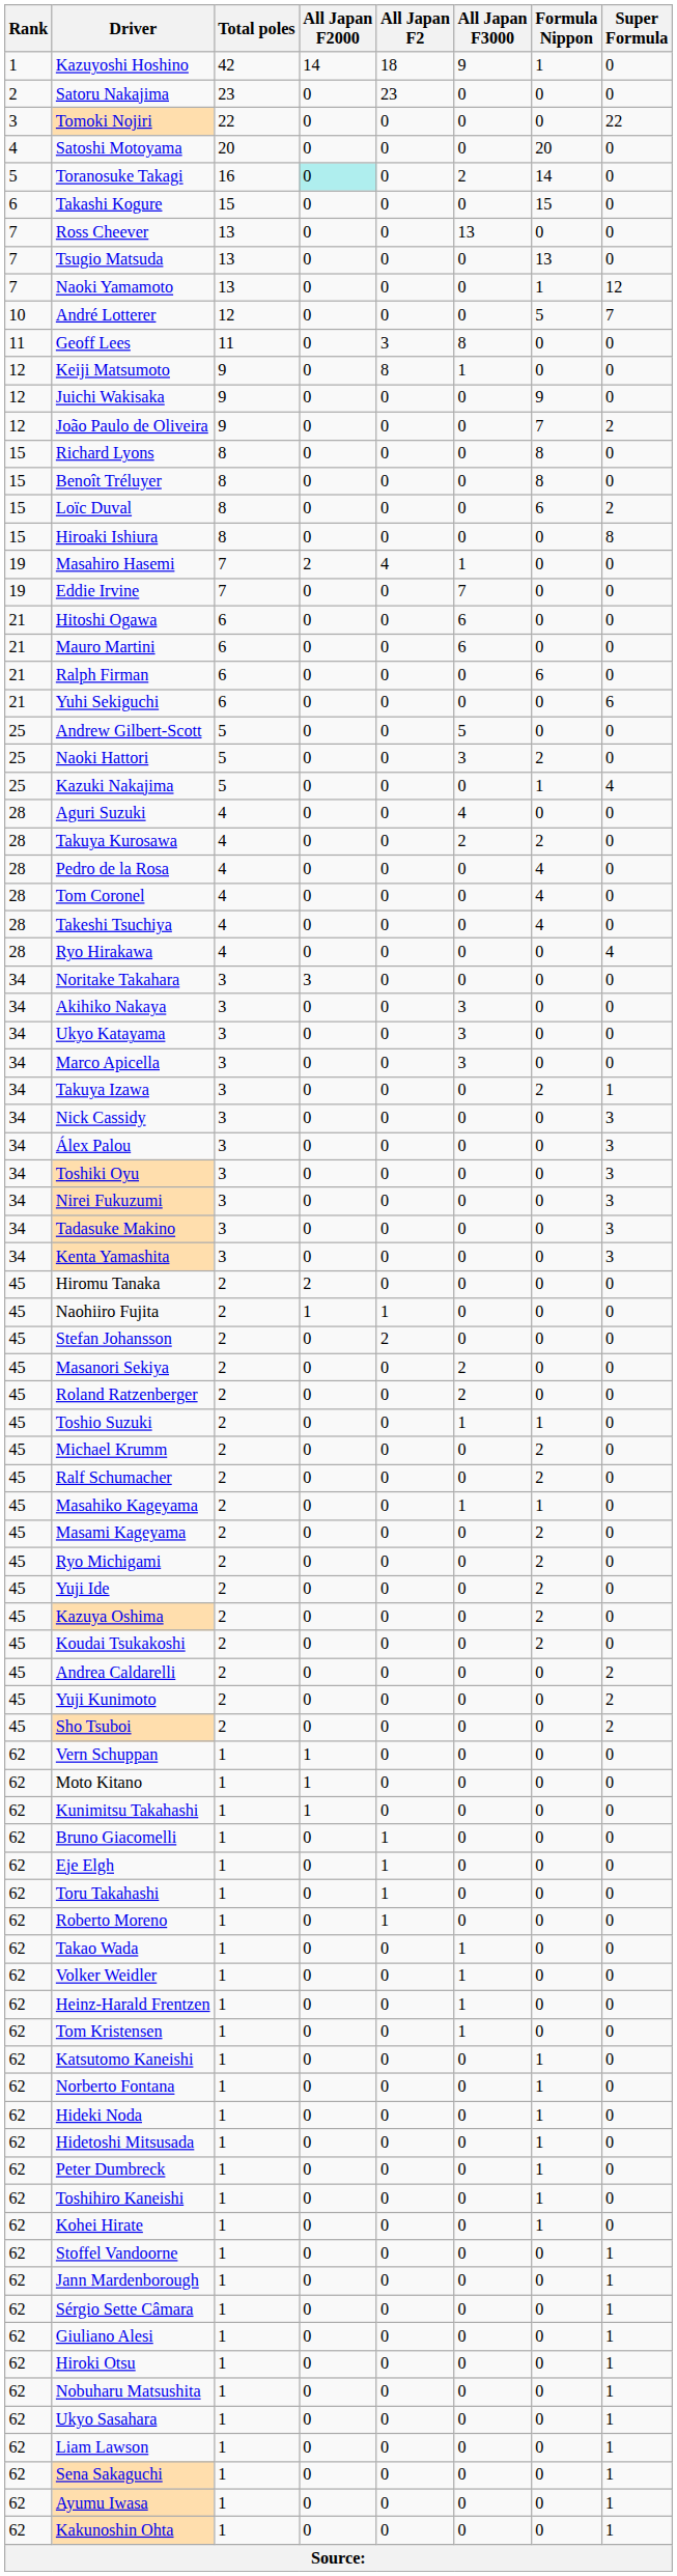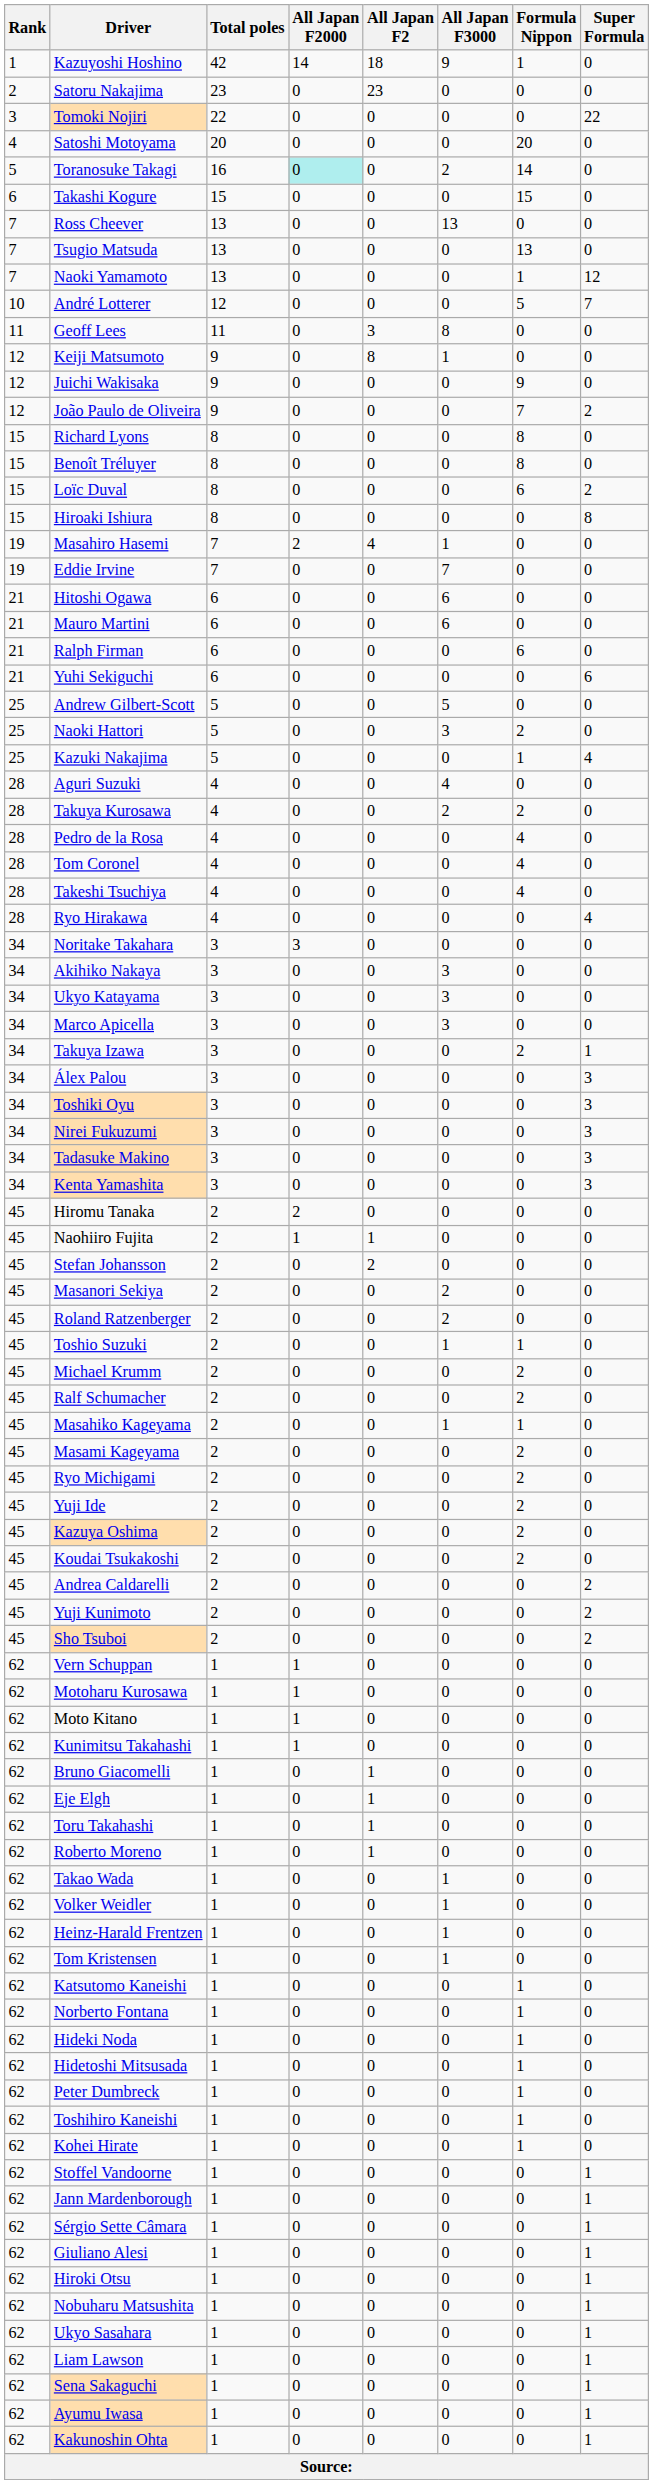 <table class="wikitable sortable mw-collapsible mw-collapsed" style="font-size:85%;">
 <tr>
 <th>Rank</th>
 <th>Driver</th>
 <th>Total poles</th>
 <th>All Japan<br>F2000</th>
 <th>All Japan<br>F2</th>
 <th>All Japan<br>F3000</th>
 <th>Formula<br>Nippon</th>
 <th>Super<br>Formula</th>
 </tr>
 <tr>
 <td>1</td>
 <td> <a href='#'>Kazuyoshi Hoshino</a></td>
 <td>42</td>
 <td>14</td>
 <td>18</td>
 <td>9</td>
 <td>1</td>
 <td>0</td>
 </tr>
 <tr>
 <td>2</td>
 <td> <a href='#'>Satoru Nakajima</a></td>
 <td>23</td>
 <td>0</td>
 <td>23</td>
 <td>0</td>
 <td>0</td>
 <td>0</td>
 </tr>
 <tr>
 <td>3</td>
 <td style="background:NavajoWhite;"> <a href='#'>Tomoki Nojiri</a></td>
 <td>22</td>
 <td>0</td>
 <td>0</td>
 <td>0</td>
 <td>0</td>
 <td>22</td>
 </tr>
 <tr>
 <td>4</td>
 <td> <a href='#'>Satoshi Motoyama</a></td>
 <td>20</td>
 <td>0</td>
 <td>0</td>
 <td>0</td>
 <td>20</td>
 <td>0</td>
 </tr>
 <tr>
 <td>5</td>
 <td> <a href='#'>Toranosuke Takagi</a></td>
 <td>16</td>
 <td style="background: paleturquoise;">0</td>
 <td>0</td>
 <td>2</td>
 <td>14</td>
 <td>0</td>
 </tr>
 <tr>
 <td>6</td>
 <td> <a href='#'>Takashi Kogure</a></td>
 <td>15</td>
 <td>0</td>
 <td>0</td>
 <td>0</td>
 <td>15</td>
 <td>0</td>
 </tr>
 <tr>
 <td>7</td>
 <td> <a href='#'>Ross Cheever</a></td>
 <td>13</td>
 <td>0</td>
 <td>0</td>
 <td>13</td>
 <td>0</td>
 <td>0</td>
 </tr>
 <tr>
 <td>7</td>
 <td> <a href='#'>Tsugio Matsuda</a></td>
 <td>13</td>
 <td>0</td>
 <td>0</td>
 <td>0</td>
 <td>13</td>
 <td>0</td>
 </tr>
 <tr>
 <td>7</td>
 <td> <a href='#'>Naoki Yamamoto</a></td>
 <td>13</td>
 <td>0</td>
 <td>0</td>
 <td>0</td>
 <td>1</td>
 <td>12</td>
 </tr>
 <tr>
 <td>10</td>
 <td> <a href='#'>André Lotterer</a></td>
 <td>12</td>
 <td>0</td>
 <td>0</td>
 <td>0</td>
 <td>5</td>
 <td>7</td>
 </tr>
 <tr>
 <td>11</td>
 <td> <a href='#'>Geoff Lees</a></td>
 <td>11</td>
 <td>0</td>
 <td>3</td>
 <td>8</td>
 <td>0</td>
 <td>0</td>
 </tr>
 <tr>
 <td>12</td>
 <td> <a href='#'>Keiji Matsumoto</a></td>
 <td>9</td>
 <td>0</td>
 <td>8</td>
 <td>1</td>
 <td>0</td>
 <td>0</td>
 </tr>
 <tr>
 <td>12</td>
 <td> <a href='#'>Juichi Wakisaka</a></td>
 <td>9</td>
 <td>0</td>
 <td>0</td>
 <td>0</td>
 <td>9</td>
 <td>0</td>
 </tr>
 <tr>
 <td>12</td>
 <td> <a href='#'>João Paulo de Oliveira</a></td>
 <td>9</td>
 <td>0</td>
 <td>0</td>
 <td>0</td>
 <td>7</td>
 <td>2</td>
 </tr>
 <tr>
 <td>15</td>
 <td> <a href='#'>Richard Lyons</a></td>
 <td>8</td>
 <td>0</td>
 <td>0</td>
 <td>0</td>
 <td>8</td>
 <td>0</td>
 </tr>
 <tr>
 <td>15</td>
 <td> <a href='#'>Benoît Tréluyer</a></td>
 <td>8</td>
 <td>0</td>
 <td>0</td>
 <td>0</td>
 <td>8</td>
 <td>0</td>
 </tr>
 <tr>
 <td>15</td>
 <td> <a href='#'>Loïc Duval</a></td>
 <td>8</td>
 <td>0</td>
 <td>0</td>
 <td>0</td>
 <td>6</td>
 <td>2</td>
 </tr>
 <tr>
 <td>15</td>
 <td> <a href='#'>Hiroaki Ishiura</a></td>
 <td>8</td>
 <td>0</td>
 <td>0</td>
 <td>0</td>
 <td>0</td>
 <td>8</td>
 </tr>
 <tr>
 <td>19</td>
 <td> <a href='#'>Masahiro Hasemi</a></td>
 <td>7</td>
 <td>2</td>
 <td>4</td>
 <td>1</td>
 <td>0</td>
 <td>0</td>
 </tr>
 <tr>
 <td>19</td>
 <td> <a href='#'>Eddie Irvine</a></td>
 <td>7</td>
 <td>0</td>
 <td>0</td>
 <td>7</td>
 <td>0</td>
 <td>0</td>
 </tr>
 <tr>
 <td>21</td>
 <td> <a href='#'>Hitoshi Ogawa</a></td>
 <td>6</td>
 <td>0</td>
 <td>0</td>
 <td>6</td>
 <td>0</td>
 <td>0</td>
 </tr>
 <tr>
 <td>21</td>
 <td> <a href='#'>Mauro Martini</a></td>
 <td>6</td>
 <td>0</td>
 <td>0</td>
 <td>6</td>
 <td>0</td>
 <td>0</td>
 </tr>
 <tr>
 <td>21</td>
 <td> <a href='#'>Ralph Firman</a></td>
 <td>6</td>
 <td>0</td>
 <td>0</td>
 <td>0</td>
 <td>6</td>
 <td>0</td>
 </tr>
 <tr>
 <td>21</td>
 <td> <a href='#'>Yuhi Sekiguchi</a></td>
 <td>6</td>
 <td>0</td>
 <td>0</td>
 <td>0</td>
 <td>0</td>
 <td>6</td>
 </tr>
 <tr>
 <td>25</td>
 <td> <a href='#'>Andrew Gilbert-Scott</a></td>
 <td>5</td>
 <td>0</td>
 <td>0</td>
 <td>5</td>
 <td>0</td>
 <td>0</td>
 </tr>
 <tr>
 <td>25</td>
 <td> <a href='#'>Naoki Hattori</a></td>
 <td>5</td>
 <td>0</td>
 <td>0</td>
 <td>3</td>
 <td>2</td>
 <td>0</td>
 </tr>
 <tr>
 <td>25</td>
 <td> <a href='#'>Kazuki Nakajima</a></td>
 <td>5</td>
 <td>0</td>
 <td>0</td>
 <td>0</td>
 <td>1</td>
 <td>4</td>
 </tr>
 <tr>
 <td>28</td>
 <td> <a href='#'>Aguri Suzuki</a></td>
 <td>4</td>
 <td>0</td>
 <td>0</td>
 <td>4</td>
 <td>0</td>
 <td>0</td>
 </tr>
 <tr>
 <td>28</td>
 <td> <a href='#'>Takuya Kurosawa</a></td>
 <td>4</td>
 <td>0</td>
 <td>0</td>
 <td>2</td>
 <td>2</td>
 <td>0</td>
 </tr>
 <tr>
 <td>28</td>
 <td> <a href='#'>Pedro de la Rosa</a></td>
 <td>4</td>
 <td>0</td>
 <td>0</td>
 <td>0</td>
 <td>4</td>
 <td>0</td>
 </tr>
 <tr>
 <td>28</td>
 <td> <a href='#'>Tom Coronel</a></td>
 <td>4</td>
 <td>0</td>
 <td>0</td>
 <td>0</td>
 <td>4</td>
 <td>0</td>
 </tr>
 <tr>
 <td>28</td>
 <td> <a href='#'>Takeshi Tsuchiya</a></td>
 <td>4</td>
 <td>0</td>
 <td>0</td>
 <td>0</td>
 <td>4</td>
 <td>0</td>
 </tr>
 <tr>
 <td>28</td>
 <td> <a href='#'>Ryo Hirakawa</a></td>
 <td>4</td>
 <td>0</td>
 <td>0</td>
 <td>0</td>
 <td>0</td>
 <td>4</td>
 </tr>
 <tr>
 <td>34</td>
 <td> <a href='#'>Noritake Takahara</a></td>
 <td>3</td>
 <td>3</td>
 <td>0</td>
 <td>0</td>
 <td>0</td>
 <td>0</td>
 </tr>
 <tr>
 <td>34</td>
 <td> <a href='#'>Akihiko Nakaya</a></td>
 <td>3</td>
 <td>0</td>
 <td>0</td>
 <td>3</td>
 <td>0</td>
 <td>0</td>
 </tr>
 <tr>
 <td>34</td>
 <td> <a href='#'>Ukyo Katayama</a></td>
 <td>3</td>
 <td>0</td>
 <td>0</td>
 <td>3</td>
 <td>0</td>
 <td>0</td>
 </tr>
 <tr>
 <td>34</td>
 <td> <a href='#'>Marco Apicella</a></td>
 <td>3</td>
 <td>0</td>
 <td>0</td>
 <td>3</td>
 <td>0</td>
 <td>0</td>
 </tr>
 <tr>
 <td>34</td>
 <td> <a href='#'>Takuya Izawa</a></td>
 <td>3</td>
 <td>0</td>
 <td>0</td>
 <td>0</td>
 <td>2</td>
 <td>1</td>
 </tr>
 <tr>
 <td>34</td>
-<td> <a href='#'>Nick Cassidy</a></td>
-<td>3</td>
-<td>0</td>
-<td>0</td>
-<td>0</td>
-<td>0</td>
-<td>3</td>
-</tr>
-<tr>
-<td>34</td>
 <td> <a href='#'>Álex Palou</a></td>
 <td>3</td>
 <td>0</td>
 <td>0</td>
 <td>0</td>
 <td>0</td>
 <td>3</td>
 </tr>
 <tr>
 <td>34</td>
 <td style="background:NavajoWhite;"> <a href='#'>Toshiki Oyu</a></td>
 <td>3</td>
 <td>0</td>
 <td>0</td>
 <td>0</td>
 <td>0</td>
 <td>3</td>
 </tr>
 <tr>
 <td>34</td>
 <td style="background:NavajoWhite;"> <a href='#'>Nirei Fukuzumi</a></td>
 <td>3</td>
 <td>0</td>
 <td>0</td>
 <td>0</td>
 <td>0</td>
 <td>3</td>
 </tr>
 <tr>
 <td>34</td>
 <td style="background:NavajoWhite;"> <a href='#'>Tadasuke Makino</a></td>
 <td>3</td>
 <td>0</td>
 <td>0</td>
 <td>0</td>
 <td>0</td>
 <td>3</td>
 </tr>
 <tr>
 <td>34</td>
 <td style="background:NavajoWhite;"> <a href='#'>Kenta Yamashita</a></td>
 <td>3</td>
 <td>0</td>
 <td>0</td>
 <td>0</td>
 <td>0</td>
 <td>3</td>
 </tr>
 <tr>
 <td>45</td>
 <td> Hiromu Tanaka</td>
 <td>2</td>
 <td>2</td>
 <td>0</td>
 <td>0</td>
 <td>0</td>
 <td>0</td>
 </tr>
 <tr>
 <td>45</td>
 <td> Naohiiro Fujita</td>
 <td>2</td>
 <td>1</td>
 <td>1</td>
 <td>0</td>
 <td>0</td>
 <td>0</td>
 </tr>
 <tr>
 <td>45</td>
 <td> <a href='#'>Stefan Johansson</a></td>
 <td>2</td>
 <td>0</td>
 <td>2</td>
 <td>0</td>
 <td>0</td>
 <td>0</td>
 </tr>
 <tr>
 <td>45</td>
 <td> <a href='#'>Masanori Sekiya</a></td>
 <td>2</td>
 <td>0</td>
 <td>0</td>
 <td>2</td>
 <td>0</td>
 <td>0</td>
 </tr>
 <tr>
 <td>45</td>
 <td> <a href='#'>Roland Ratzenberger</a></td>
 <td>2</td>
 <td>0</td>
 <td>0</td>
 <td>2</td>
 <td>0</td>
 <td>0</td>
 </tr>
 <tr>
 <td>45</td>
 <td> <a href='#'>Toshio Suzuki</a></td>
 <td>2</td>
 <td>0</td>
 <td>0</td>
 <td>1</td>
 <td>1</td>
 <td>0</td>
 </tr>
 <tr>
 <td>45</td>
 <td> <a href='#'>Michael Krumm</a></td>
 <td>2</td>
 <td>0</td>
 <td>0</td>
 <td>0</td>
 <td>2</td>
 <td>0</td>
 </tr>
 <tr>
 <td>45</td>
 <td> <a href='#'>Ralf Schumacher</a></td>
 <td>2</td>
 <td>0</td>
 <td>0</td>
 <td>0</td>
 <td>2</td>
 <td>0</td>
 </tr>
 <tr>
 <td>45</td>
 <td> <a href='#'>Masahiko Kageyama</a></td>
 <td>2</td>
 <td>0</td>
 <td>0</td>
 <td>1</td>
 <td>1</td>
 <td>0</td>
 </tr>
 <tr>
 <td>45</td>
 <td> <a href='#'>Masami Kageyama</a></td>
 <td>2</td>
 <td>0</td>
 <td>0</td>
 <td>0</td>
 <td>2</td>
 <td>0</td>
 </tr>
 <tr>
 <td>45</td>
 <td> <a href='#'>Ryo Michigami</a></td>
 <td>2</td>
 <td>0</td>
 <td>0</td>
 <td>0</td>
 <td>2</td>
 <td>0</td>
 </tr>
 <tr>
 <td>45</td>
 <td> <a href='#'>Yuji Ide</a></td>
 <td>2</td>
 <td>0</td>
 <td>0</td>
 <td>0</td>
 <td>2</td>
 <td>0</td>
 </tr>
 <tr>
 <td>45</td>
 <td style="background:NavajoWhite;"> <a href='#'>Kazuya Oshima</a></td>
 <td>2</td>
 <td>0</td>
 <td>0</td>
 <td>0</td>
 <td>2</td>
 <td>0</td>
 </tr>
 <tr>
 <td>45</td>
 <td> <a href='#'>Koudai Tsukakoshi</a></td>
 <td>2</td>
 <td>0</td>
 <td>0</td>
 <td>0</td>
 <td>2</td>
 <td>0</td>
 </tr>
 <tr>
 <td>45</td>
 <td> <a href='#'>Andrea Caldarelli</a></td>
 <td>2</td>
 <td>0</td>
 <td>0</td>
 <td>0</td>
 <td>0</td>
 <td>2</td>
 </tr>
 <tr>
 <td>45</td>
 <td> <a href='#'>Yuji Kunimoto</a></td>
 <td>2</td>
 <td>0</td>
 <td>0</td>
 <td>0</td>
 <td>0</td>
 <td>2</td>
 </tr>
 <tr>
 <td>45</td>
 <td style="background:NavajoWhite;"> <a href='#'>Sho Tsuboi</a></td>
 <td>2</td>
 <td>0</td>
 <td>0</td>
 <td>0</td>
 <td>0</td>
 <td>2</td>
 </tr>
 <tr>
 <td>62</td>
 <td> <a href='#'>Vern Schuppan</a></td>
+<td>1</td>
+<td>1</td>
+<td>0</td>
+<td>0</td>
+<td>0</td>
+<td>0</td>
+</tr>
+<tr>
+<td>62</td>
+<td> <a href='#'>Motoharu Kurosawa</a></td>
 <td>1</td>
 <td>1</td>
 <td>0</td>
 <td>0</td>
 <td>0</td>
 <td>0</td>
 </tr>
 <tr>
 <td>62</td>
 <td> Moto Kitano</td>
 <td>1</td>
 <td>1</td>
 <td>0</td>
 <td>0</td>
 <td>0</td>
 <td>0</td>
 </tr>
 <tr>
 <td>62</td>
 <td> <a href='#'>Kunimitsu Takahashi</a></td>
 <td>1</td>
 <td>1</td>
 <td>0</td>
 <td>0</td>
 <td>0</td>
 <td>0</td>
 </tr>
 <tr>
 <td>62</td>
 <td> <a href='#'>Bruno Giacomelli</a></td>
 <td>1</td>
 <td>0</td>
 <td>1</td>
 <td>0</td>
 <td>0</td>
 <td>0</td>
 </tr>
 <tr>
 <td>62</td>
 <td> <a href='#'>Eje Elgh</a></td>
 <td>1</td>
 <td>0</td>
 <td>1</td>
 <td>0</td>
 <td>0</td>
 <td>0</td>
 </tr>
 <tr>
 <td>62</td>
 <td> <a href='#'>Toru Takahashi</a></td>
 <td>1</td>
 <td>0</td>
 <td>1</td>
 <td>0</td>
 <td>0</td>
 <td>0</td>
 </tr>
 <tr>
 <td>62</td>
 <td> <a href='#'>Roberto Moreno</a></td>
 <td>1</td>
 <td>0</td>
 <td>1</td>
 <td>0</td>
 <td>0</td>
 <td>0</td>
 </tr>
 <tr>
 <td>62</td>
 <td> <a href='#'>Takao Wada</a></td>
 <td>1</td>
 <td>0</td>
 <td>0</td>
 <td>1</td>
 <td>0</td>
 <td>0</td>
 </tr>
 <tr>
 <td>62</td>
 <td> <a href='#'>Volker Weidler</a></td>
 <td>1</td>
 <td>0</td>
 <td>0</td>
 <td>1</td>
 <td>0</td>
 <td>0</td>
 </tr>
 <tr>
 <td>62</td>
 <td> <a href='#'>Heinz-Harald Frentzen</a></td>
 <td>1</td>
 <td>0</td>
 <td>0</td>
 <td>1</td>
 <td>0</td>
 <td>0</td>
 </tr>
 <tr>
 <td>62</td>
 <td> <a href='#'>Tom Kristensen</a></td>
 <td>1</td>
 <td>0</td>
 <td>0</td>
 <td>1</td>
 <td>0</td>
 <td>0</td>
 </tr>
 <tr>
 <td>62</td>
 <td> <a href='#'>Katsutomo Kaneishi</a></td>
 <td>1</td>
 <td>0</td>
 <td>0</td>
 <td>0</td>
 <td>1</td>
 <td>0</td>
 </tr>
 <tr>
 <td>62</td>
 <td> <a href='#'>Norberto Fontana</a></td>
 <td>1</td>
 <td>0</td>
 <td>0</td>
 <td>0</td>
 <td>1</td>
 <td>0</td>
 </tr>
 <tr>
 <td>62</td>
 <td> <a href='#'>Hideki Noda</a></td>
 <td>1</td>
 <td>0</td>
 <td>0</td>
 <td>0</td>
 <td>1</td>
 <td>0</td>
 </tr>
 <tr>
 <td>62</td>
 <td> <a href='#'>Hidetoshi Mitsusada</a></td>
 <td>1</td>
 <td>0</td>
 <td>0</td>
 <td>0</td>
 <td>1</td>
 <td>0</td>
 </tr>
 <tr>
 <td>62</td>
 <td> <a href='#'>Peter Dumbreck</a></td>
 <td>1</td>
 <td>0</td>
 <td>0</td>
 <td>0</td>
 <td>1</td>
 <td>0</td>
 </tr>
 <tr>
 <td>62</td>
 <td> <a href='#'>Toshihiro Kaneishi</a></td>
 <td>1</td>
 <td>0</td>
 <td>0</td>
 <td>0</td>
 <td>1</td>
 <td>0</td>
 </tr>
 <tr>
 <td>62</td>
 <td> <a href='#'>Kohei Hirate</a></td>
 <td>1</td>
 <td>0</td>
 <td>0</td>
 <td>0</td>
 <td>1</td>
 <td>0</td>
 </tr>
 <tr>
 <td>62</td>
 <td> <a href='#'>Stoffel Vandoorne</a></td>
 <td>1</td>
 <td>0</td>
 <td>0</td>
 <td>0</td>
 <td>0</td>
 <td>1</td>
 </tr>
 <tr>
 <td>62</td>
 <td> <a href='#'>Jann Mardenborough</a></td>
 <td>1</td>
 <td>0</td>
 <td>0</td>
 <td>0</td>
 <td>0</td>
 <td>1</td>
 </tr>
 <tr>
 <td>62</td>
 <td> <a href='#'>Sérgio Sette Câmara</a></td>
 <td>1</td>
 <td>0</td>
 <td>0</td>
 <td>0</td>
 <td>0</td>
 <td>1</td>
 </tr>
 <tr>
 <td>62</td>
 <td> <a href='#'>Giuliano Alesi</a></td>
 <td>1</td>
 <td>0</td>
 <td>0</td>
 <td>0</td>
 <td>0</td>
 <td>1</td>
 </tr>
 <tr>
 <td>62</td>
 <td> <a href='#'>Hiroki Otsu</a></td>
 <td>1</td>
 <td>0</td>
 <td>0</td>
 <td>0</td>
 <td>0</td>
 <td>1</td>
 </tr>
 <tr>
 <td>62</td>
 <td> <a href='#'>Nobuharu Matsushita</a></td>
 <td>1</td>
 <td>0</td>
 <td>0</td>
 <td>0</td>
 <td>0</td>
 <td>1</td>
 </tr>
 <tr>
 <td>62</td>
 <td> <a href='#'>Ukyo Sasahara</a></td>
 <td>1</td>
 <td>0</td>
 <td>0</td>
 <td>0</td>
 <td>0</td>
 <td>1</td>
 </tr>
 <tr>
 <td>62</td>
 <td> <a href='#'>Liam Lawson</a></td>
 <td>1</td>
 <td>0</td>
 <td>0</td>
 <td>0</td>
 <td>0</td>
 <td>1</td>
 </tr>
 <tr>
 <td>62</td>
 <td style="background:NavajoWhite;"> <a href='#'>Sena Sakaguchi</a></td>
 <td>1</td>
 <td>0</td>
 <td>0</td>
 <td>0</td>
 <td>0</td>
 <td>1</td>
 </tr>
 <tr>
 <td>62</td>
 <td style="background:NavajoWhite;"> <a href='#'>Ayumu Iwasa</a></td>
 <td>1</td>
 <td>0</td>
 <td>0</td>
 <td>0</td>
 <td>0</td>
 <td>1</td>
 </tr>
 <tr>
 <td>62</td>
 <td style="background:NavajoWhite;"> <a href='#'>Kakunoshin Ohta</a></td>
 <td>1</td>
 <td>0</td>
 <td>0</td>
 <td>0</td>
 <td>0</td>
 <td>1</td>
 </tr>
 <tr>
 <th colspan="8">Source:</th>
 </tr>
 <tr>
 </tr>
 </table>
